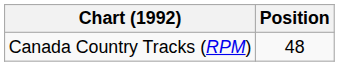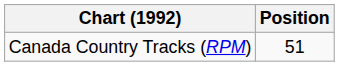 <table class="wikitable sortable">
 <tr>
 <th scope="col">Chart (1992)</th>
 <th scope="col">Position</th>
 </tr>
 <tr>
 <td>Canada Country Tracks (<em><a href='#'>RPM</a></em>)</td>
-<td align="center">48</td>
+<td align="center">51</td>
 </tr>
 </table>
